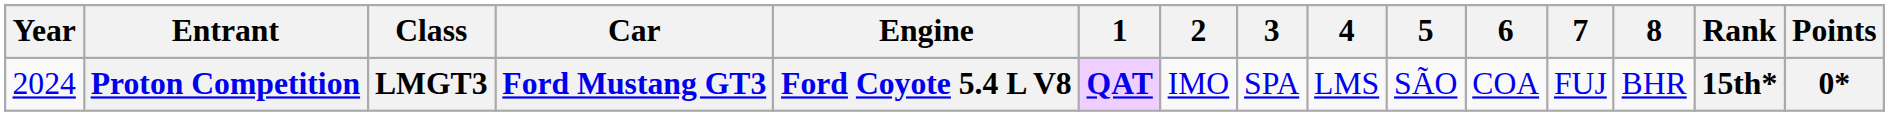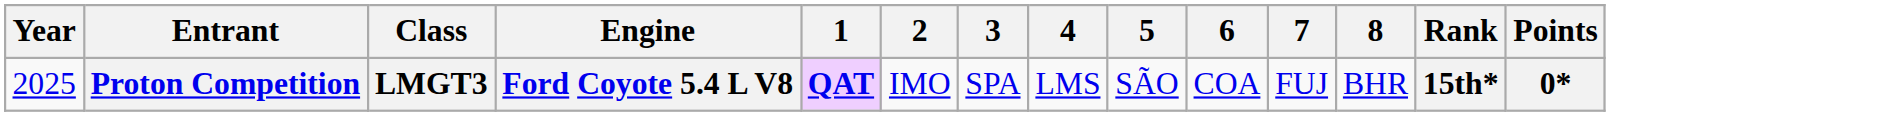 <table class="wikitable" style="text-align:center; font-size:90%">
 <tr>
 <th>Year</th>
 <th>Entrant</th>
 <th>Class</th>
-<th>Car</th>
 <th>Engine</th>
 <th>1</th>
 <th>2</th>
 <th>3</th>
 <th>4</th>
 <th>5</th>
 <th>6</th>
 <th>7</th>
 <th>8</th>
 <th>Rank</th>
 <th>Points</th>
 </tr>
 <tr>
-<td><a href='#'>2024</a></td>
+<td><a href='#'>2025</a></td>
 <th><a href='#'>Proton Competition</a></th>
 <th>LMGT3</th>
-<th><a href='#'>Ford Mustang GT3</a></th>
 <th><a href='#'>Ford</a> <a href='#'>Coyote</a> 5.4 L V8</th>
 <td style="background:#EFCFFF;"><strong><a href='#'>QAT</a><br></strong></td>
 <td style="background:#;"><a href='#'>IMO</a></td>
 <td style="background:#;"><a href='#'>SPA</a></td>
 <td style="background:#;"><a href='#'>LMS</a></td>
 <td style="background:#;"><a href='#'>SÃO</a></td>
 <td style="background:#;"><a href='#'>COA</a></td>
 <td style="background:#;"><a href='#'>FUJ</a></td>
 <td style="background:#;"><a href='#'>BHR</a></td>
 <th>15th*</th>
 <th>0*</th>
 </tr>
 </table>
